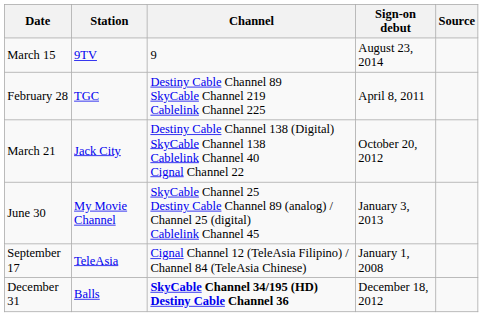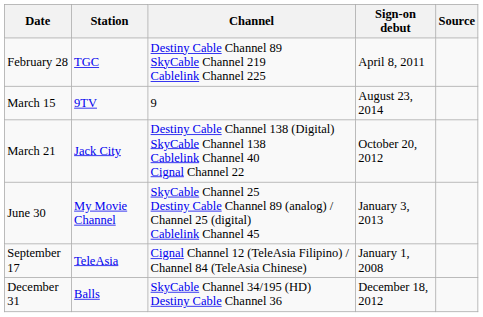 <table class="wikitable">
 <tr>
 <th>Date</th>
 <th>Station</th>
 <th>Channel</th>
 <th>Sign-on debut</th>
 <th>Source</th>
 </tr>
 <tr>
+<td>February 28</td>
+<td><a href='#'>TGC</a></td>
+<td><a href='#'>Destiny Cable</a> Channel 89<br><a href='#'>SkyCable</a> Channel 219<br><a href='#'>Cablelink</a> Channel 225</td>
+<td>April 8, 2011</td>
+<td></td>
+</tr>
+<tr>
 <td>March 15</td>
 <td><a href='#'>9TV</a></td>
 <td>9</td>
 <td>August 23, 2014</td>
-<td></td>
-</tr>
-<tr>
-<td>February 28</td>
-<td><a href='#'>TGC</a></td>
-<td><a href='#'>Destiny Cable</a> Channel 89<br><a href='#'>SkyCable</a> Channel 219<br><a href='#'>Cablelink</a> Channel 225</td>
-<td>April 8, 2011</td>
 <td></td>
 </tr>
 <tr>
 <td>March 21</td>
 <td><a href='#'>Jack City</a></td>
 <td><a href='#'>Destiny Cable</a> Channel 138 (Digital)<br><a href='#'>SkyCable</a> Channel 138<br><a href='#'>Cablelink</a> Channel 40<br><a href='#'>Cignal</a> Channel 22</td>
 <td>October 20, 2012</td>
 <td></td>
 </tr>
 <tr>
 <td>June 30</td>
 <td><a href='#'>My Movie Channel</a></td>
 <td><a href='#'>SkyCable</a> Channel 25<br><a href='#'>Destiny Cable</a> Channel 89 (analog) / Channel 25 (digital)<br><a href='#'>Cablelink</a> Channel 45</td>
 <td>January 3, 2013</td>
 <td></td>
 </tr>
 <tr>
 <td>September 17</td>
 <td><a href='#'>TeleAsia</a></td>
 <td><a href='#'>Cignal</a> Channel 12 (TeleAsia Filipino) / Channel 84 (TeleAsia Chinese)</td>
 <td>January 1, 2008</td>
 <td></td>
 </tr>
 <tr>
 <td>December 31</td>
 <td><a href='#'>Balls</a></td>
-<td><strong><a href='#'>SkyCable</a> Channel 34/195 (HD)<br><a href='#'>Destiny Cable</a> Channel 36</strong></td>
+<td><a href='#'>SkyCable</a> Channel 34/195 (HD)<br><a href='#'>Destiny Cable</a> Channel 36</td>
 <td>December 18, 2012</td>
 <td></td>
 </tr>
 </table>
